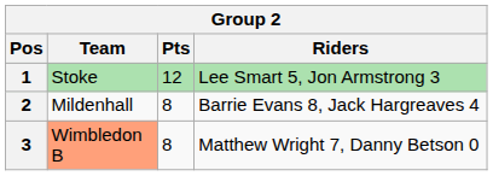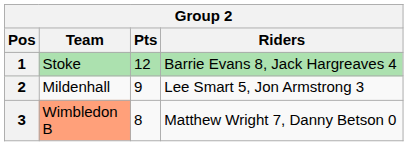 <table class="wikitable">
 <tr>
 <th colspan="4">Group 2</th>
 </tr>
 <tr>
 <th width=20>Pos</th>
 <th width=90>Team</th>
 <th width=20>Pts</th>
 <th width=250>Riders</th>
 </tr>
 <tr style="background:#ACE1AF;">
 <th>1</th>
 <td>Stoke</td>
 <td>12</td>
-<td>Lee Smart 5, Jon Armstrong 3</td>
+<td>Barrie Evans 8, Jack Hargreaves 4</td>
 </tr>
 <tr>
 <th>2</th>
 <td>Mildenhall</td>
-<td>8</td>
-<td>Barrie Evans 8, Jack Hargreaves 4</td>
+<td>9</td>
+<td>Lee Smart 5, Jon Armstrong 3</td>
 </tr>
 <tr>
 <th>3</th>
 <td style="background: lightsalmon;">Wimbledon B</td>
 <td>8</td>
 <td>Matthew Wright 7, Danny Betson 0</td>
 </tr>
 </table>
